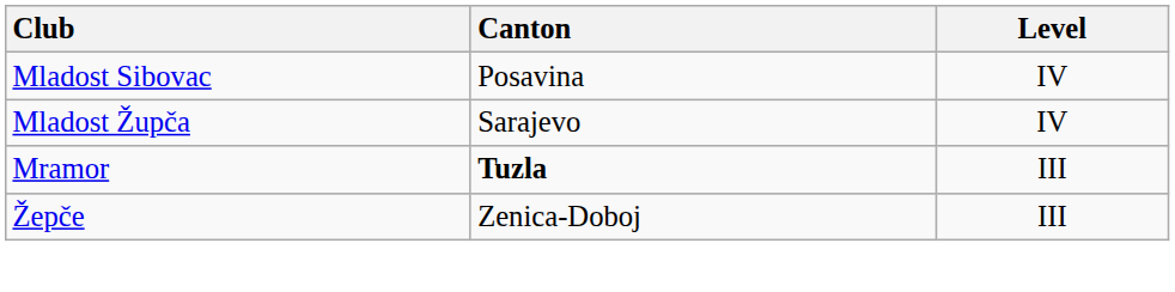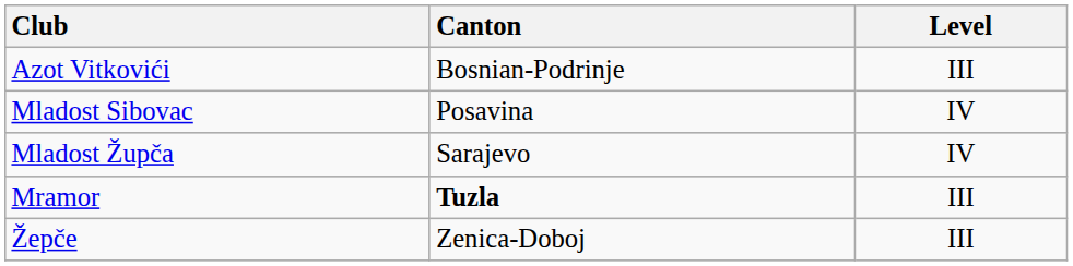 <table class="wikitable" style="width:50%; text-align:left">
 <tr>
 <th style="width:40%; text-align:left">Club</th>
 <th style="width:40%; text-align:left">Canton</th>
 <th style="width:20%; text-align:center">Level</th>
+</tr>
+<tr>
+<td><a href='#'>Azot Vitkovići</a></td>
+<td>Bosnian-Podrinje</td>
+<td style="text-align:center">III</td>
 </tr>
 <tr>
 <td><a href='#'>Mladost Sibovac</a></td>
 <td>Posavina</td>
 <td style="text-align:center">IV</td>
 </tr>
 <tr>
 <td><a href='#'>Mladost Župča</a></td>
 <td>Sarajevo</td>
 <td style="text-align:center">IV</td>
 </tr>
 <tr>
 <td><a href='#'>Mramor</a></td>
 <td><strong>Tuzla</strong></td>
 <td style="text-align:center">III</td>
 </tr>
 <tr>
 <td><a href='#'>Žepče</a></td>
 <td>Zenica-Doboj</td>
 <td style="text-align:center">III</td>
 </tr>
 </table>
